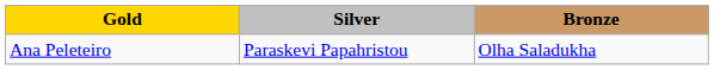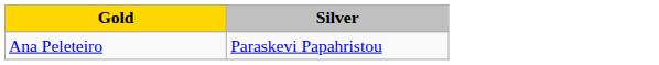 <table class="wikitable" style="text-align:left">
 <tr align="center">
 <td width=200 bgcolor=gold><strong>Gold</strong></td>
 <td width=200 bgcolor=silver><strong>Silver</strong></td>
-<td width=200 bgcolor=CC9966><strong>Bronze</strong></td>
 </tr>
 <tr>
 <td><a href='#'>Ana Peleteiro</a><br><em></em></td>
 <td><a href='#'>Paraskevi Papahristou</a><br><em></em></td>
-<td><a href='#'>Olha Saladukha</a><br><em></em></td>
 </tr>
 </table>
